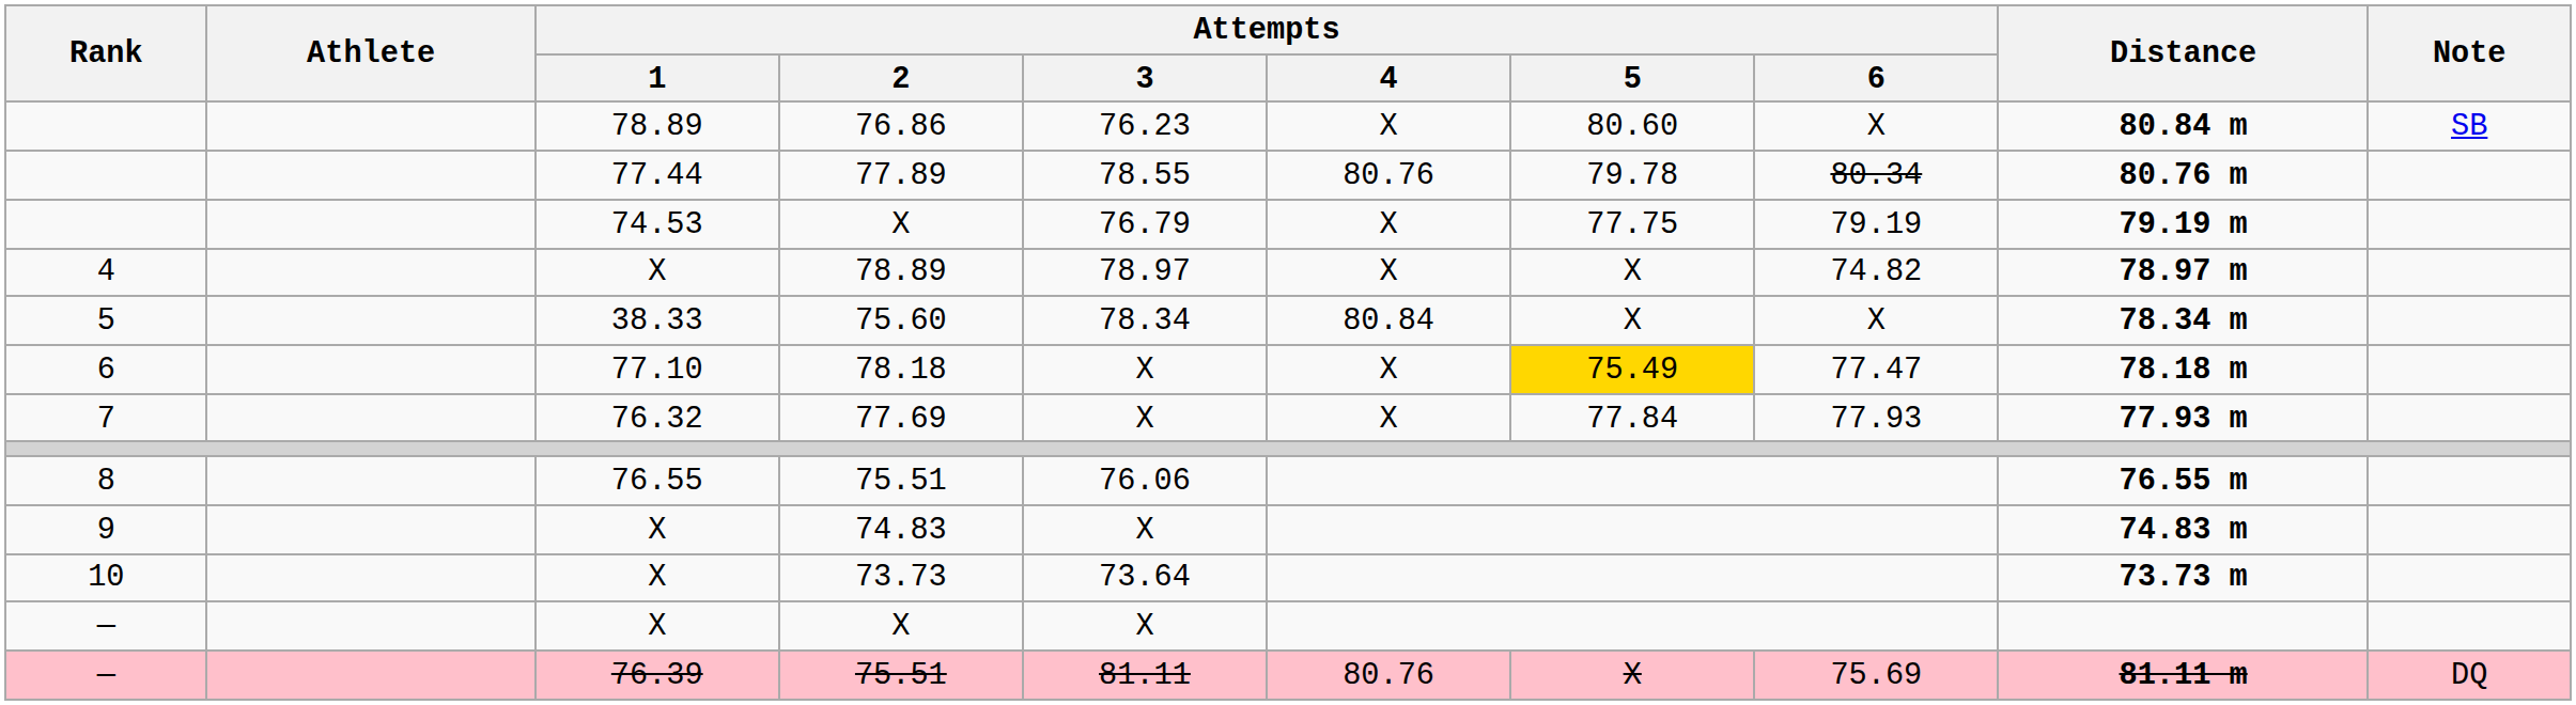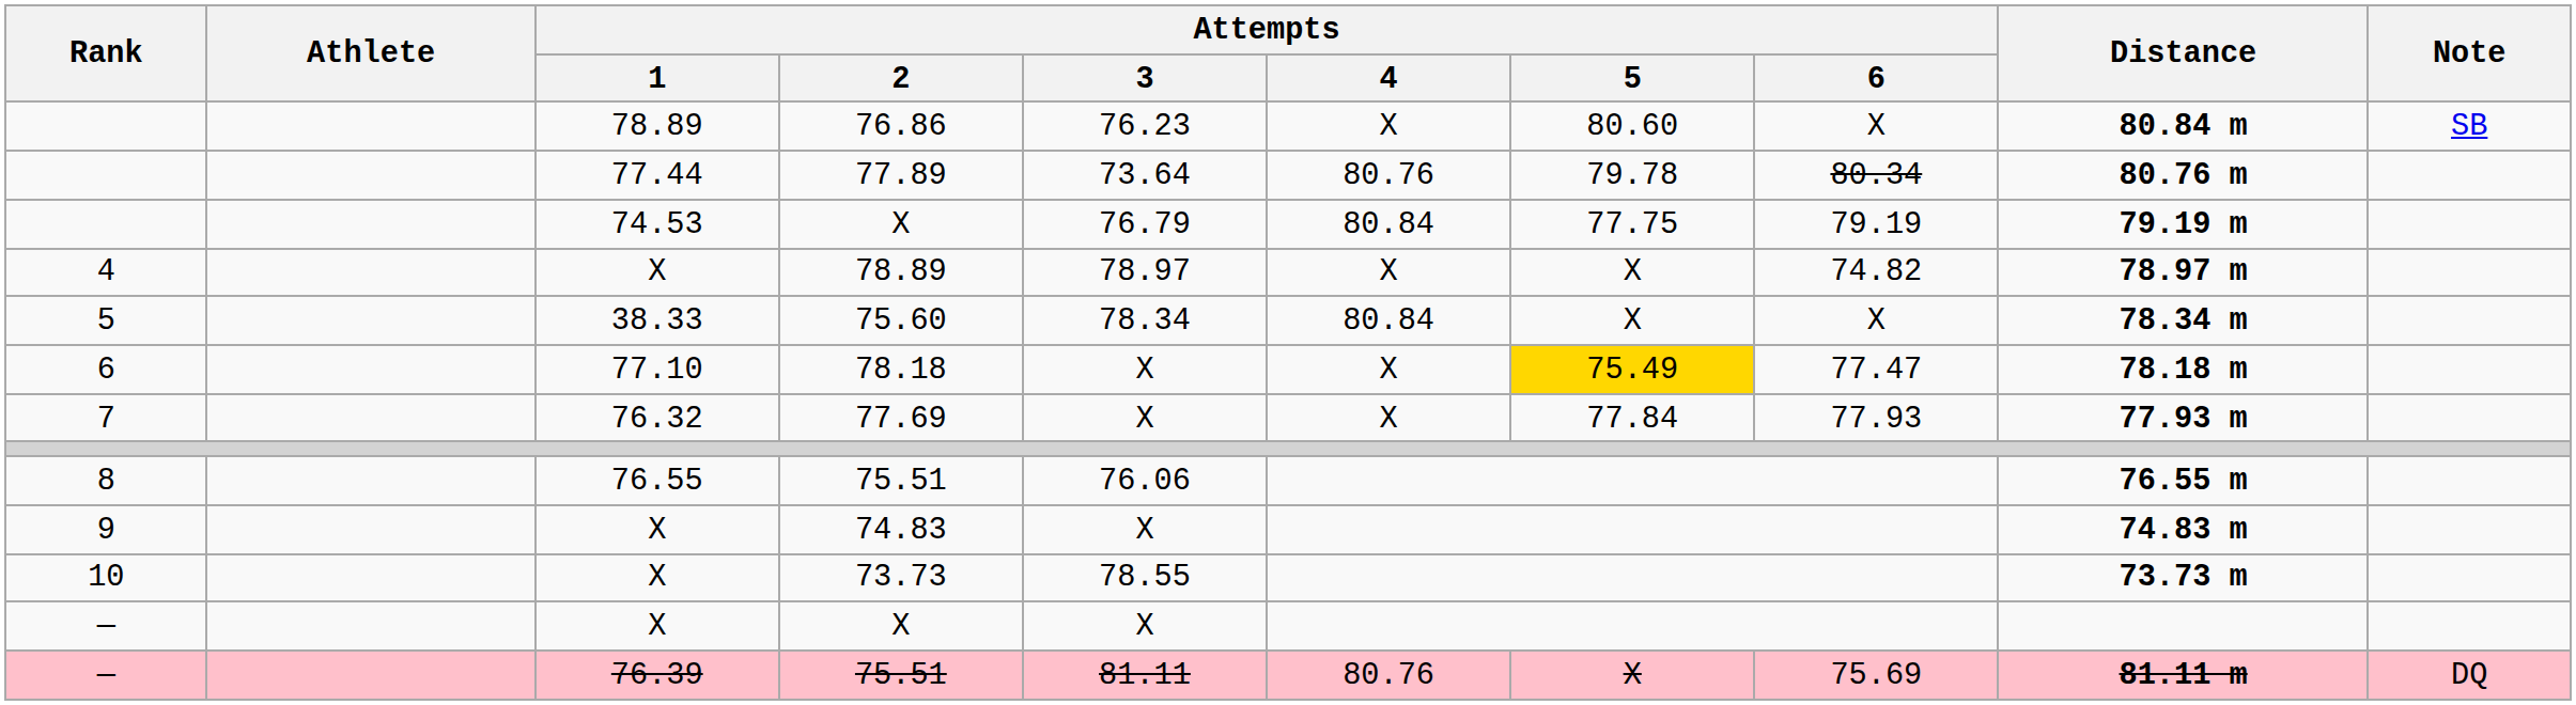 <table class="wikitable" style=" text-align:center; font-size:110%;" width="95%">
 <tr>
 <th rowspan="2">Rank</th>
 <th rowspan="2">Athlete</th>
 <th colspan="6">Attempts</th>
 <th rowspan="2">Distance</th>
 <th rowspan="2">Note</th>
 </tr>
 <tr>
 <th>1</th>
 <th>2</th>
 <th>3</th>
 <th>4</th>
 <th>5</th>
 <th>6</th>
 </tr>
 <tr>
 <td></td>
 <td align=left></td>
 <td>78.89</td>
 <td>76.86</td>
 <td>76.23</td>
 <td>X</td>
 <td>80.60</td>
 <td>X</td>
 <td><strong>80.84 m </strong></td>
 <td><a href='#'>SB</a></td>
 </tr>
 <tr>
 <td></td>
 <td align=left></td>
 <td>77.44</td>
 <td>77.89</td>
-<td>78.55</td>
+<td>73.64</td>
 <td>80.76</td>
 <td>79.78</td>
 <td><s>80.34 </s></td>
 <td><strong>80.76 m </strong></td>
 <td></td>
 </tr>
 <tr>
 <td></td>
 <td align=left></td>
 <td>74.53</td>
 <td>X</td>
 <td>76.79</td>
-<td>X</td>
+<td>80.84</td>
 <td>77.75</td>
 <td>79.19</td>
 <td><strong>79.19 m </strong></td>
 <td></td>
 </tr>
 <tr>
 <td>4</td>
 <td align=left></td>
 <td>X</td>
 <td>78.89</td>
 <td>78.97</td>
 <td>X</td>
 <td>X</td>
 <td>74.82</td>
 <td><strong>78.97 m </strong></td>
 <td></td>
 </tr>
 <tr>
 <td>5</td>
 <td align=left></td>
 <td>38.33</td>
 <td>75.60</td>
 <td>78.34</td>
 <td>80.84</td>
 <td>X</td>
 <td>X</td>
 <td><strong>78.34 m </strong></td>
 <td></td>
 </tr>
 <tr>
 <td>6</td>
 <td align=left></td>
 <td>77.10</td>
 <td>78.18</td>
 <td>X</td>
 <td>X</td>
 <td style="background: gold;">75.49</td>
 <td>77.47</td>
 <td><strong>78.18 m </strong></td>
 <td></td>
 </tr>
 <tr>
 <td>7</td>
 <td align=left></td>
 <td>76.32</td>
 <td>77.69</td>
 <td>X</td>
 <td>X</td>
 <td>77.84</td>
 <td>77.93</td>
 <td><strong>77.93 m </strong></td>
 <td></td>
 </tr>
 <tr>
 <td colspan=10 bgcolor=lightgray></td>
 </tr>
 <tr>
 <td>8</td>
 <td align=left></td>
 <td>76.55</td>
 <td>75.51</td>
 <td>76.06</td>
 <td colspan=3></td>
 <td><strong>76.55 m </strong></td>
 <td></td>
 </tr>
 <tr>
 <td>9</td>
 <td align=left></td>
 <td>X</td>
 <td>74.83</td>
 <td>X</td>
 <td colspan=3></td>
 <td><strong>74.83 m </strong></td>
 <td></td>
 </tr>
 <tr>
 <td>10</td>
 <td align=left></td>
 <td>X</td>
 <td>73.73</td>
-<td>73.64</td>
+<td>78.55</td>
 <td colspan=3></td>
 <td><strong>73.73 m </strong></td>
 <td></td>
 </tr>
 <tr>
 <td>—</td>
 <td align=left></td>
 <td>X</td>
 <td>X</td>
 <td>X</td>
 <td colspan=3></td>
 <td><strong></strong></td>
 <td></td>
 </tr>
 <tr bgcolor=pink>
 <td>—</td>
 <td align=left><s></s></td>
 <td><s>76.39 </s></td>
 <td><s>75.51 </s></td>
 <td><s>81.11 </s></td>
 <td>80.76</td>
 <td><s>X </s></td>
 <td>75.69</td>
 <td><s><strong>81.11 m</strong></s></td>
 <td>DQ</td>
 </tr>
 </table>
